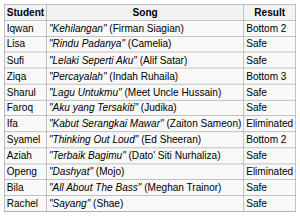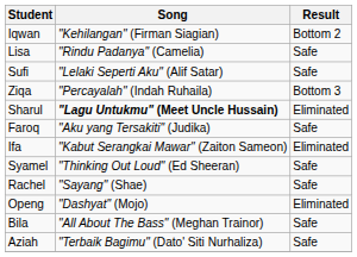 <table class="wikitable" style="font-size:90%;">
 <tr>
 <th>Student</th>
 <th>Song</th>
 <th>Result</th>
 </tr>
 <tr>
 <td>Iqwan</td>
 <td><em>"Kehilangan"</em> (Firman Siagian)</td>
 <td>Bottom 2</td>
 </tr>
 <tr>
 <td>Lisa</td>
 <td><em>"Rindu Padanya"</em> (Camelia)</td>
 <td>Safe</td>
 </tr>
 <tr>
 <td>Sufi</td>
 <td><em>"Lelaki Seperti Aku"</em> (Alif Satar)</td>
 <td>Safe</td>
 </tr>
 <tr>
 <td>Ziqa</td>
 <td><em>"Percayalah"</em> (Indah Ruhaila)</td>
 <td>Bottom 3</td>
 </tr>
 <tr>
 <td>Sharul</td>
-<td><em>"Lagu Untukmu"</em> (Meet Uncle Hussain)</td>
-<td>Safe</td>
+<td><strong><em>"Lagu Untukmu"</em> (Meet Uncle Hussain)</strong></td>
+<td>Eliminated</td>
 </tr>
 <tr>
 <td>Faroq</td>
 <td><em>"Aku yang Tersakiti"</em> (Judika)</td>
 <td>Safe</td>
 </tr>
 <tr>
 <td>Ifa</td>
 <td><em>"Kabut Serangkai Mawar"</em> (Zaiton Sameon)</td>
 <td>Eliminated</td>
 </tr>
 <tr>
 <td>Syamel</td>
 <td><em>"Thinking Out Loud"</em> (Ed Sheeran)</td>
-<td>Bottom 2</td>
+<td>Safe</td>
 </tr>
 <tr>
-<td>Aziah</td>
-<td><em>"Terbaik Bagimu"</em> (Dato' Siti Nurhaliza)</td>
+<td>Rachel</td>
+<td><em>"Sayang"</em> (Shae)</td>
 <td>Safe</td>
 </tr>
 <tr>
 <td>Openg</td>
 <td><em>"Dashyat"</em> (Mojo)</td>
 <td>Eliminated</td>
 </tr>
 <tr>
 <td>Bila</td>
 <td><em>"All About The Bass"</em> (Meghan Trainor)</td>
 <td>Safe</td>
 </tr>
 <tr>
-<td>Rachel</td>
-<td><em>"Sayang"</em> (Shae)</td>
+<td>Aziah</td>
+<td><em>"Terbaik Bagimu"</em> (Dato' Siti Nurhaliza)</td>
 <td>Safe</td>
 </tr>
 <tr>
 </tr>
 </table>
